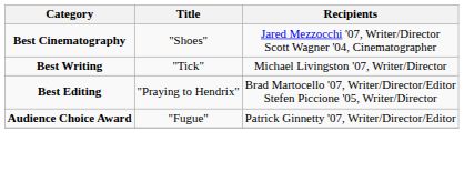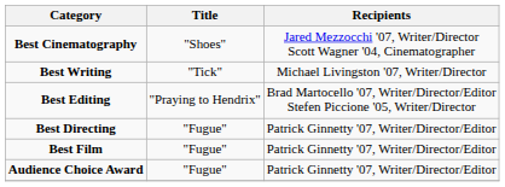 <table class= "wikitable" style="text-align:center">
 <tr>
 <th>Category</th>
 <th>Title</th>
 <th>Recipients</th>
 </tr>
 <tr>
 <td><strong>Best Cinematography</strong></td>
 <td>"Shoes"</td>
 <td><a href='#'>Jared Mezzocchi</a> '07, Writer/Director <br> Scott Wagner '04, Cinematographer</td>
 </tr>
 <tr>
 <td><strong>Best Writing</strong></td>
 <td>"Tick"</td>
 <td>Michael Livingston '07, Writer/Director</td>
 </tr>
 <tr>
 <td><strong>Best Editing</strong></td>
 <td>"Praying to Hendrix"</td>
 <td>Brad Martocello '07, Writer/Director/Editor <br> Stefen Piccione '05, Writer/Director</td>
 </tr>
 <tr>
+<td><strong>Best Directing</strong></td>
+<td>"Fugue"</td>
+<td>Patrick Ginnetty '07, Writer/Director/Editor</td>
+</tr>
+<tr>
+<td><strong>Best Film</strong></td>
+<td>"Fugue"</td>
+<td>Patrick Ginnetty '07, Writer/Director/Editor</td>
+</tr>
+<tr>
 <td><strong>Audience Choice Award</strong></td>
 <td>"Fugue"</td>
 <td>Patrick Ginnetty '07, Writer/Director/Editor</td>
 </tr>
 <tr>
 </tr>
 </table>
